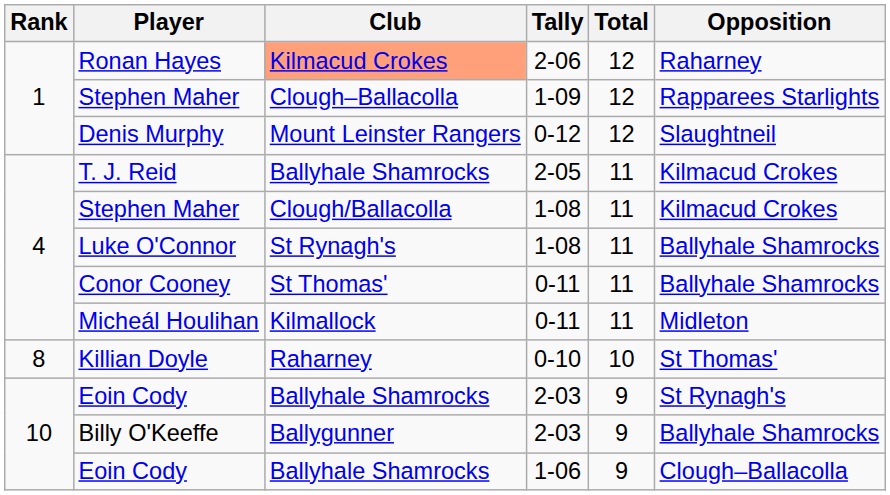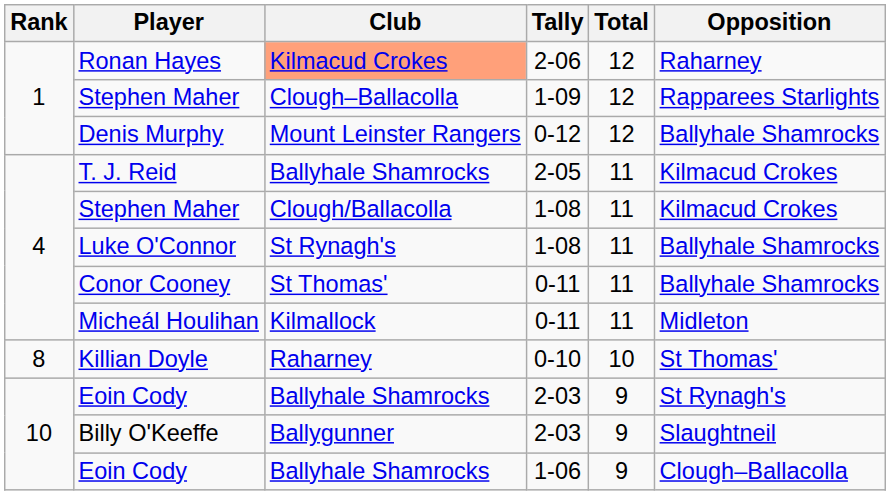 <table class="wikitable">
 <tr>
 <th>Rank</th>
 <th>Player</th>
 <th>Club</th>
 <th>Tally</th>
 <th>Total</th>
 <th>Opposition</th>
 </tr>
 <tr>
 <td rowspan="3" style="text-align:center;">1</td>
 <td><a href='#'>Ronan Hayes</a></td>
 <td style="background: lightsalmon;"><a href='#'>Kilmacud Crokes</a></td>
 <td align=center>2-06</td>
 <td align=center>12</td>
 <td><a href='#'>Raharney</a></td>
 </tr>
 <tr>
 <td><a href='#'>Stephen Maher</a></td>
 <td><a href='#'>Clough–Ballacolla</a></td>
 <td align=center>1-09</td>
 <td align=center>12</td>
 <td><a href='#'>Rapparees Starlights</a></td>
 </tr>
 <tr>
 <td><a href='#'>Denis Murphy</a></td>
 <td><a href='#'>Mount Leinster Rangers</a></td>
 <td align=center>0-12</td>
 <td align=center>12</td>
-<td><a href='#'>Slaughtneil</a></td>
+<td><a href='#'>Ballyhale Shamrocks</a></td>
 </tr>
 <tr>
 <td rowspan="5" style="text-align:center;">4</td>
 <td><a href='#'>T. J. Reid</a></td>
 <td><a href='#'>Ballyhale Shamrocks</a></td>
 <td align=center>2-05</td>
 <td align=center>11</td>
 <td><a href='#'>Kilmacud Crokes</a></td>
 </tr>
 <tr>
 <td><a href='#'>Stephen Maher</a></td>
 <td><a href='#'>Clough/Ballacolla</a></td>
 <td align=center>1-08</td>
 <td align=center>11</td>
 <td><a href='#'>Kilmacud Crokes</a></td>
 </tr>
 <tr>
 <td><a href='#'>Luke O'Connor</a></td>
 <td><a href='#'>St Rynagh's</a></td>
 <td align=center>1-08</td>
 <td align=center>11</td>
 <td><a href='#'>Ballyhale Shamrocks</a></td>
 </tr>
 <tr>
 <td><a href='#'>Conor Cooney</a></td>
 <td><a href='#'>St Thomas'</a></td>
 <td align=center>0-11</td>
 <td align=center>11</td>
 <td><a href='#'>Ballyhale Shamrocks</a></td>
 </tr>
 <tr>
 <td><a href='#'>Micheál Houlihan</a></td>
 <td><a href='#'>Kilmallock</a></td>
 <td align=center>0-11</td>
 <td align=center>11</td>
 <td><a href='#'>Midleton</a></td>
 </tr>
 <tr>
 <td rowspan="1" style="text-align:center;">8</td>
 <td><a href='#'>Killian Doyle</a></td>
 <td><a href='#'>Raharney</a></td>
 <td align=center>0-10</td>
 <td align=center>10</td>
 <td><a href='#'>St Thomas'</a></td>
 </tr>
 <tr>
 <td rowspan="3" style="text-align:center;">10</td>
 <td><a href='#'>Eoin Cody</a></td>
 <td><a href='#'>Ballyhale Shamrocks</a></td>
 <td align=center>2-03</td>
 <td align=center>9</td>
 <td><a href='#'>St Rynagh's</a></td>
 </tr>
 <tr>
 <td>Billy O'Keeffe</td>
 <td><a href='#'>Ballygunner</a></td>
 <td align=center>2-03</td>
 <td align=center>9</td>
-<td><a href='#'>Ballyhale Shamrocks</a></td>
+<td><a href='#'>Slaughtneil</a></td>
 </tr>
 <tr>
 <td><a href='#'>Eoin Cody</a></td>
 <td><a href='#'>Ballyhale Shamrocks</a></td>
 <td align=center>1-06</td>
 <td align=center>9</td>
 <td><a href='#'>Clough–Ballacolla</a></td>
 </tr>
 </table>
